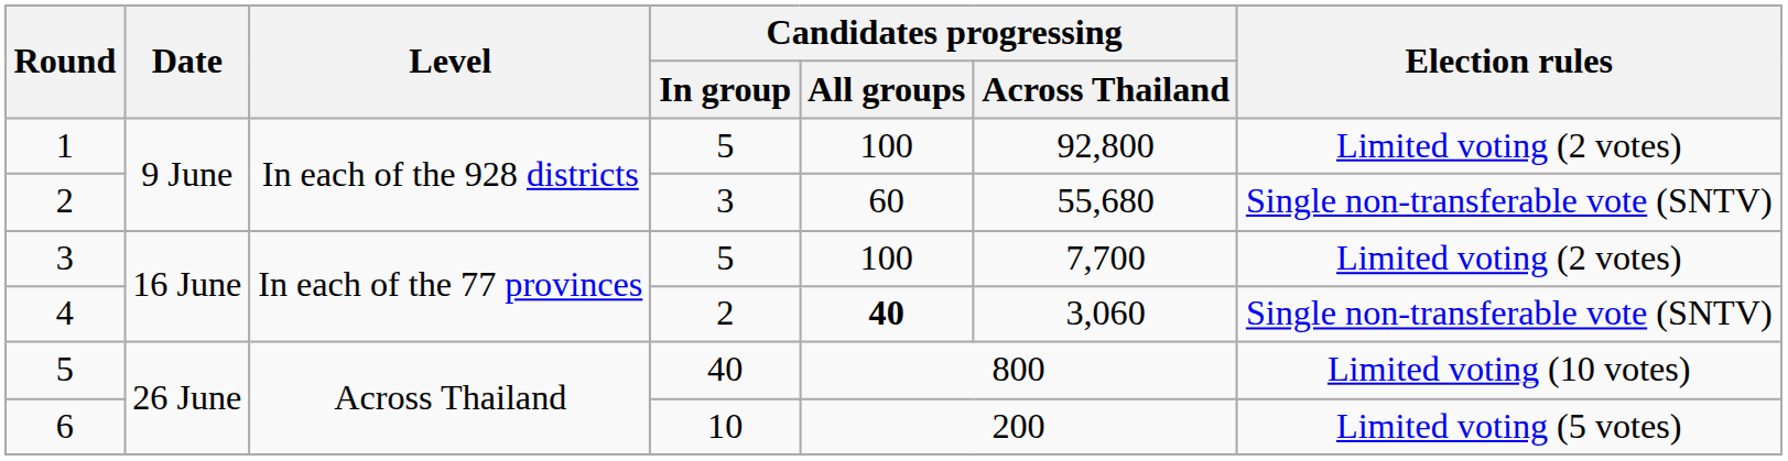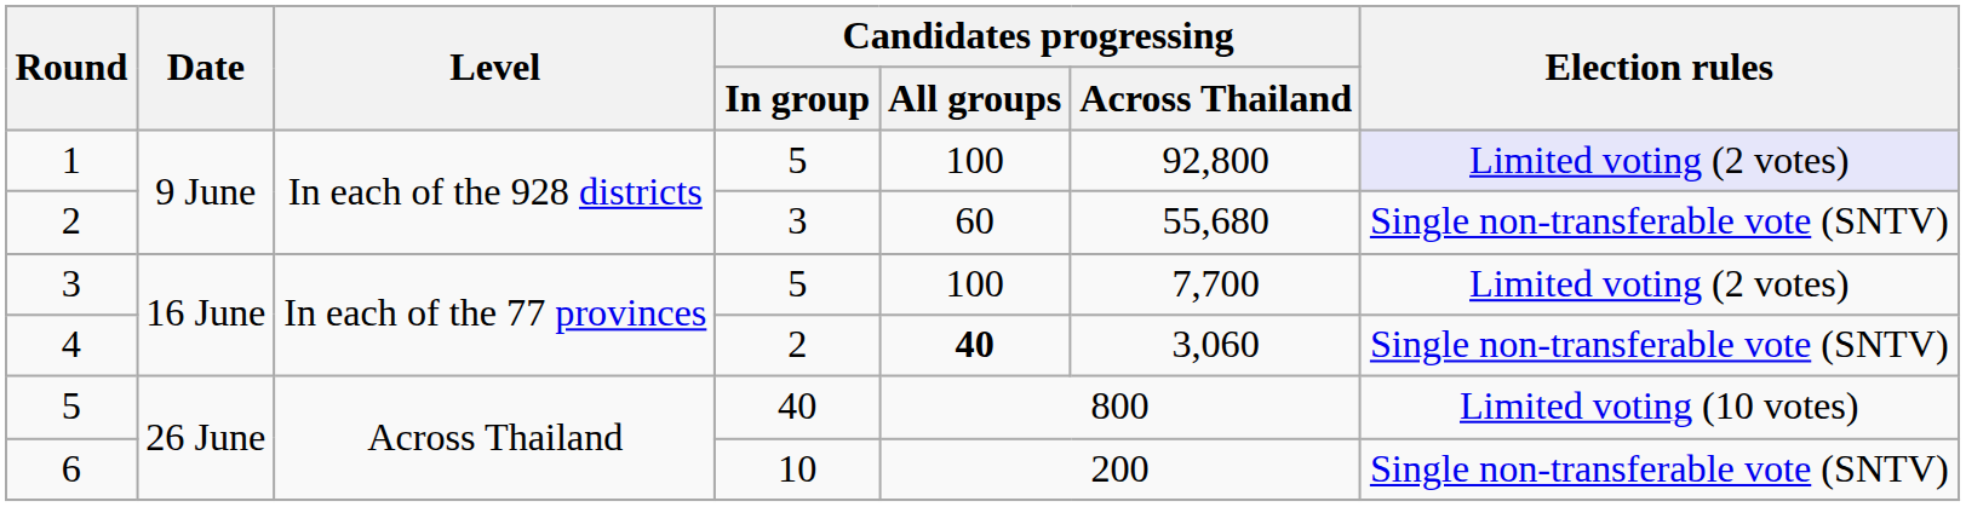 <table class="wikitable" style="text-align:center;">
 <tr>
 <th rowspan=2>Round</th>
 <th rowspan=2>Date</th>
 <th rowspan=2>Level</th>
 <th colspan=3>Candidates progressing</th>
 <th rowspan=2>Election rules</th>
 </tr>
 <tr>
 <th>In group</th>
 <th>All groups</th>
 <th>Across Thailand</th>
 </tr>
 <tr>
 <td>1</td>
 <td rowspan=2>9 June</td>
 <td rowspan=2>In each of the 928 <a href='#'>districts</a></td>
 <td>5</td>
 <td>100</td>
 <td>92,800</td>
-<td><a href='#'>Limited voting</a> (2 votes)</td>
+<td style="background: lavender;"><a href='#'>Limited voting</a> (2 votes)</td>
 </tr>
 <tr>
 <td>2</td>
 <td>3</td>
 <td>60</td>
 <td>55,680</td>
 <td><a href='#'>Single non-transferable vote</a> (SNTV)</td>
 </tr>
 <tr>
 <td>3</td>
 <td rowspan=2>16 June</td>
 <td rowspan=2>In each of the 77 <a href='#'>provinces</a></td>
 <td>5</td>
 <td>100</td>
 <td>7,700</td>
 <td><a href='#'>Limited voting</a> (2 votes)</td>
 </tr>
 <tr>
 <td>4</td>
 <td>2</td>
 <td><strong>40</strong></td>
 <td>3,060</td>
 <td><a href='#'>Single non-transferable vote</a> (SNTV)</td>
 </tr>
 <tr>
 <td>5</td>
 <td rowspan=2>26 June</td>
 <td rowspan=2>Across Thailand</td>
 <td>40</td>
 <td colspan=2>800</td>
 <td><a href='#'>Limited voting</a> (10 votes)</td>
 </tr>
 <tr>
 <td>6</td>
 <td>10</td>
 <td colspan=2>200</td>
-<td><a href='#'>Limited voting</a> (5 votes)</td>
+<td><a href='#'>Single non-transferable vote</a> (SNTV)</td>
 </tr>
 <tr>
 </tr>
 </table>
